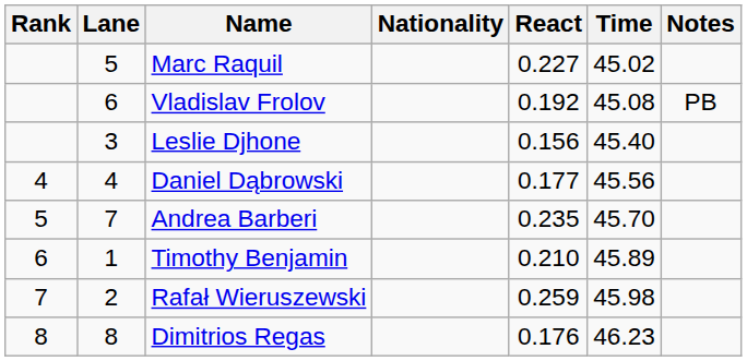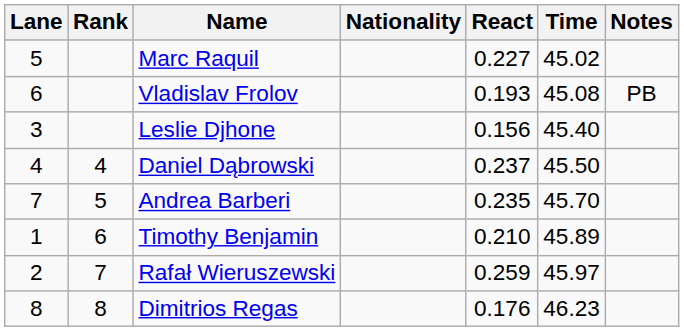 <table class="wikitable sortable" style="text-align:center">
 <tr>
+<th>Lane</th>
 <th>Rank</th>
-<th>Lane</th>
 <th>Name</th>
 <th>Nationality</th>
 <th>React</th>
 <th>Time</th>
 <th>Notes</th>
 </tr>
 <tr>
+<td>5</td>
 <td></td>
-<td>5</td>
 <td align="left"><a href='#'>Marc Raquil</a></td>
 <td align=left></td>
 <td>0.227</td>
 <td>45.02</td>
 <td></td>
 </tr>
 <tr>
+<td>6</td>
 <td></td>
-<td>6</td>
 <td align="left"><a href='#'>Vladislav Frolov</a></td>
 <td align=left></td>
-<td>0.192</td>
+<td>0.193</td>
 <td>45.08</td>
 <td>PB</td>
 </tr>
 <tr>
+<td>3</td>
 <td></td>
-<td>3</td>
 <td align="left"><a href='#'>Leslie Djhone</a></td>
 <td align=left></td>
 <td>0.156</td>
 <td>45.40</td>
 <td></td>
 </tr>
 <tr>
 <td>4</td>
 <td>4</td>
 <td align="left"><a href='#'>Daniel Dąbrowski</a></td>
 <td align=left></td>
-<td>0.177</td>
-<td>45.56</td>
+<td>0.237</td>
+<td>45.50</td>
 <td></td>
 </tr>
 <tr>
+<td>7</td>
 <td>5</td>
-<td>7</td>
 <td align="left"><a href='#'>Andrea Barberi</a></td>
 <td align=left></td>
 <td>0.235</td>
 <td>45.70</td>
 <td></td>
 </tr>
 <tr>
+<td>1</td>
 <td>6</td>
-<td>1</td>
 <td align="left"><a href='#'>Timothy Benjamin</a></td>
 <td align=left></td>
 <td>0.210</td>
 <td>45.89</td>
 <td></td>
 </tr>
 <tr>
+<td>2</td>
 <td>7</td>
-<td>2</td>
 <td align="left"><a href='#'>Rafał Wieruszewski</a></td>
 <td align=left></td>
 <td>0.259</td>
-<td>45.98</td>
+<td>45.97</td>
 <td></td>
 </tr>
 <tr>
 <td>8</td>
 <td>8</td>
 <td align="left"><a href='#'>Dimitrios Regas</a></td>
 <td align=left></td>
 <td>0.176</td>
 <td>46.23</td>
 <td></td>
 </tr>
 </table>
